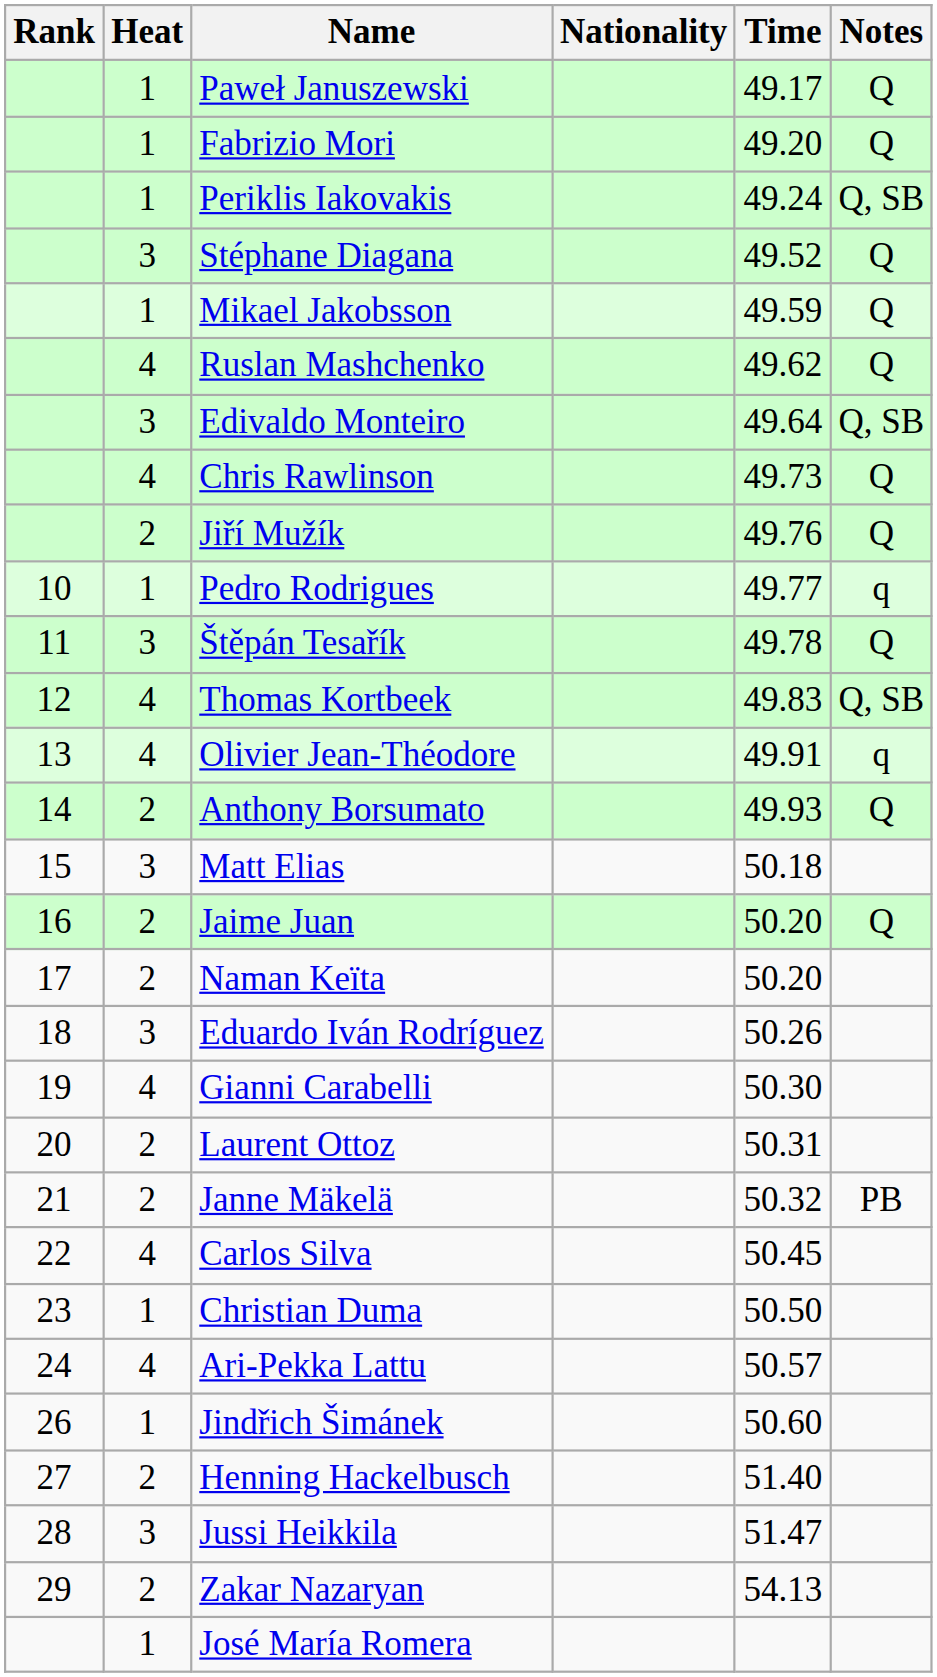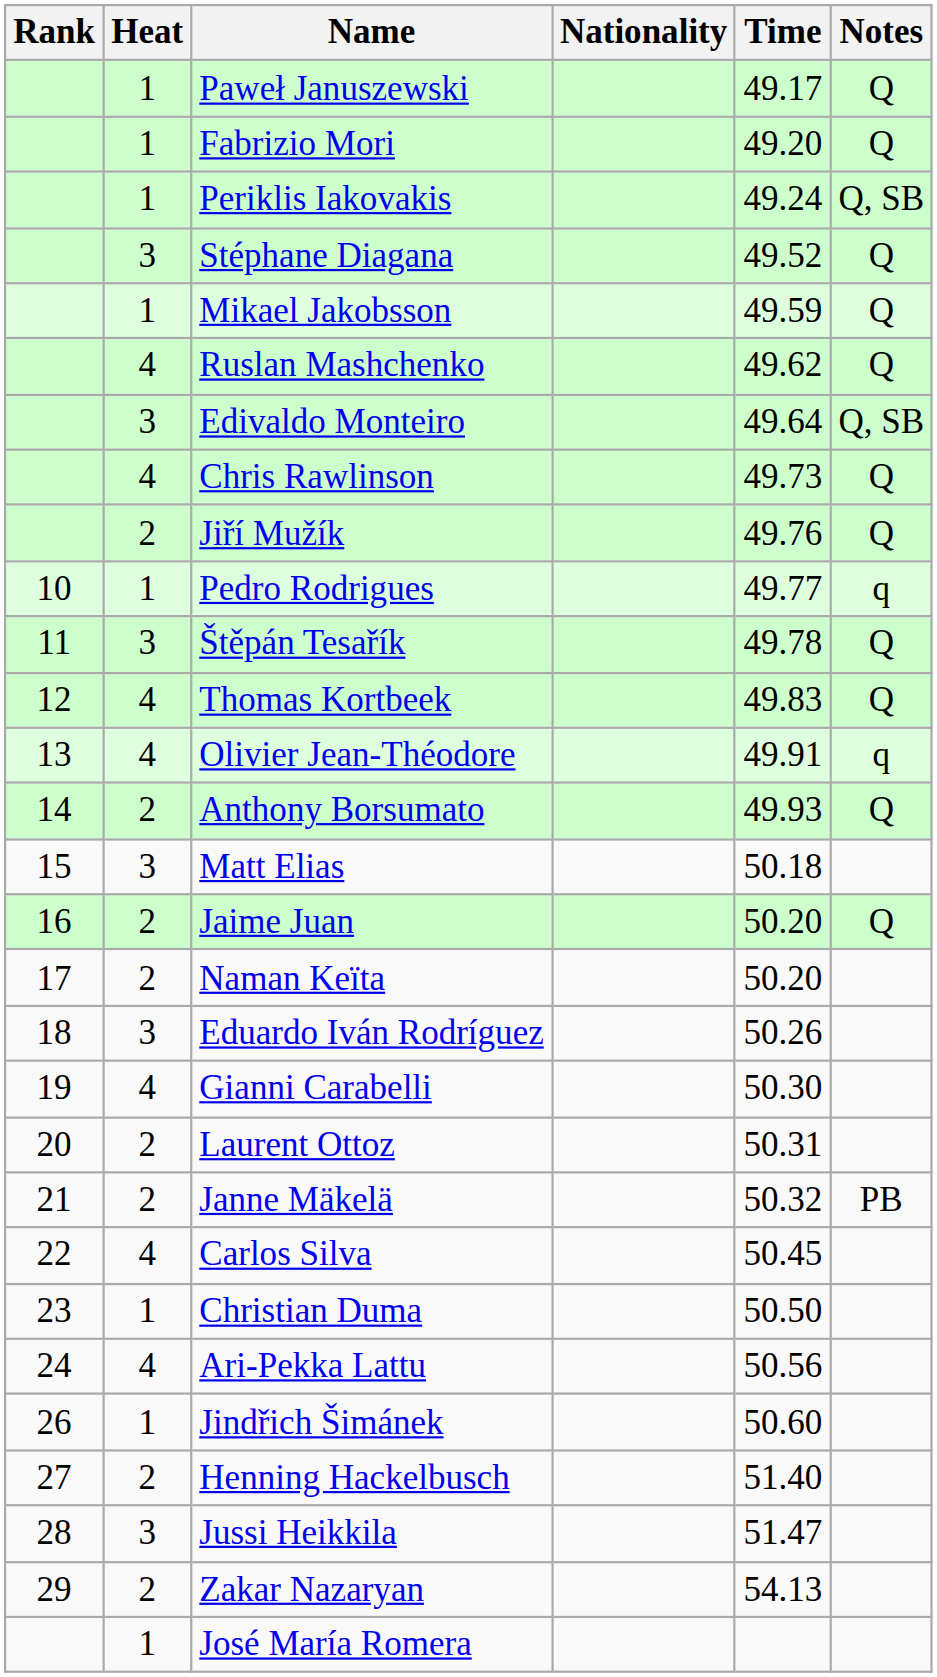 <table class="wikitable sortable" style="text-align:center">
 <tr>
 <th>Rank</th>
 <th>Heat</th>
 <th>Name</th>
 <th>Nationality</th>
 <th>Time</th>
 <th>Notes</th>
 </tr>
 <tr bgcolor=ccffcc>
 <td></td>
 <td>1</td>
 <td align=left><a href='#'>Paweł Januszewski</a></td>
 <td align=left></td>
 <td>49.17</td>
 <td>Q</td>
 </tr>
 <tr bgcolor=ccffcc>
 <td></td>
 <td>1</td>
 <td align=left><a href='#'>Fabrizio Mori</a></td>
 <td align=left></td>
 <td>49.20</td>
 <td>Q</td>
 </tr>
 <tr bgcolor=ccffcc>
 <td></td>
 <td>1</td>
 <td align=left><a href='#'>Periklis Iakovakis</a></td>
 <td align=left></td>
 <td>49.24</td>
 <td>Q, SB</td>
 </tr>
 <tr bgcolor=ccffcc>
 <td></td>
 <td>3</td>
 <td align=left><a href='#'>Stéphane Diagana</a></td>
 <td align=left></td>
 <td>49.52</td>
 <td>Q</td>
 </tr>
 <tr bgcolor=ddffdd>
 <td></td>
 <td>1</td>
 <td align=left><a href='#'>Mikael Jakobsson</a></td>
 <td align=left></td>
 <td>49.59</td>
 <td>Q</td>
 </tr>
 <tr bgcolor=ccffcc>
 <td></td>
 <td>4</td>
 <td align=left><a href='#'>Ruslan Mashchenko</a></td>
 <td align=left></td>
 <td>49.62</td>
 <td>Q</td>
 </tr>
 <tr bgcolor=ccffcc>
 <td></td>
 <td>3</td>
 <td align=left><a href='#'>Edivaldo Monteiro</a></td>
 <td align=left></td>
 <td>49.64</td>
 <td>Q, SB</td>
 </tr>
 <tr bgcolor=ccffcc>
 <td></td>
 <td>4</td>
 <td align=left><a href='#'>Chris Rawlinson</a></td>
 <td align=left></td>
 <td>49.73</td>
 <td>Q</td>
 </tr>
 <tr bgcolor=ccffcc>
 <td></td>
 <td>2</td>
 <td align=left><a href='#'>Jiří Mužík</a></td>
 <td align=left></td>
 <td>49.76</td>
 <td>Q</td>
 </tr>
 <tr bgcolor=ddffdd>
 <td>10</td>
 <td>1</td>
 <td align=left><a href='#'>Pedro Rodrigues</a></td>
 <td align=left></td>
 <td>49.77</td>
 <td>q</td>
 </tr>
 <tr bgcolor=ccffcc>
 <td>11</td>
 <td>3</td>
 <td align=left><a href='#'>Štěpán Tesařík</a></td>
 <td align=left></td>
 <td>49.78</td>
 <td>Q</td>
 </tr>
 <tr bgcolor=ccffcc>
 <td>12</td>
 <td>4</td>
 <td align=left><a href='#'>Thomas Kortbeek</a></td>
 <td align=left></td>
 <td>49.83</td>
-<td>Q, SB</td>
+<td>Q</td>
 </tr>
 <tr bgcolor=ddffdd>
 <td>13</td>
 <td>4</td>
 <td align=left><a href='#'>Olivier Jean-Théodore</a></td>
 <td align=left></td>
 <td>49.91</td>
 <td>q</td>
 </tr>
 <tr bgcolor=ccffcc>
 <td>14</td>
 <td>2</td>
 <td align=left><a href='#'>Anthony Borsumato</a></td>
 <td align=left></td>
 <td>49.93</td>
 <td>Q</td>
 </tr>
 <tr>
 <td>15</td>
 <td>3</td>
 <td align=left><a href='#'>Matt Elias</a></td>
 <td align=left></td>
 <td>50.18</td>
 <td></td>
 </tr>
 <tr bgcolor=ccffcc>
 <td>16</td>
 <td>2</td>
 <td align=left><a href='#'>Jaime Juan</a></td>
 <td align=left></td>
 <td>50.20</td>
 <td>Q</td>
 </tr>
 <tr>
 <td>17</td>
 <td>2</td>
 <td align=left><a href='#'>Naman Keïta</a></td>
 <td align=left></td>
 <td>50.20</td>
 <td></td>
 </tr>
 <tr>
 <td>18</td>
 <td>3</td>
 <td align=left><a href='#'>Eduardo Iván Rodríguez</a></td>
 <td align=left></td>
 <td>50.26</td>
 <td></td>
 </tr>
 <tr>
 <td>19</td>
 <td>4</td>
 <td align=left><a href='#'>Gianni Carabelli</a></td>
 <td align=left></td>
 <td>50.30</td>
 <td></td>
 </tr>
 <tr>
 <td>20</td>
 <td>2</td>
 <td align=left><a href='#'>Laurent Ottoz</a></td>
 <td align=left></td>
 <td>50.31</td>
 <td></td>
 </tr>
 <tr>
 <td>21</td>
 <td>2</td>
 <td align=left><a href='#'>Janne Mäkelä</a></td>
 <td align=left></td>
 <td>50.32</td>
 <td>PB</td>
 </tr>
 <tr>
 <td>22</td>
 <td>4</td>
 <td align=left><a href='#'>Carlos Silva</a></td>
 <td align=left></td>
 <td>50.45</td>
 <td></td>
 </tr>
 <tr>
 <td>23</td>
 <td>1</td>
 <td align=left><a href='#'>Christian Duma</a></td>
 <td align=left></td>
 <td>50.50</td>
 <td></td>
 </tr>
 <tr>
 <td>24</td>
 <td>4</td>
 <td align=left><a href='#'>Ari-Pekka Lattu</a></td>
 <td align=left></td>
-<td>50.57</td>
+<td>50.56</td>
 <td></td>
 </tr>
 <tr>
 <td>26</td>
 <td>1</td>
 <td align=left><a href='#'>Jindřich Šimánek</a></td>
 <td align=left></td>
 <td>50.60</td>
 <td></td>
 </tr>
 <tr>
 <td>27</td>
 <td>2</td>
 <td align=left><a href='#'>Henning Hackelbusch</a></td>
 <td align=left></td>
 <td>51.40</td>
 <td></td>
 </tr>
 <tr>
 <td>28</td>
 <td>3</td>
 <td align=left><a href='#'>Jussi Heikkila</a></td>
 <td align=left></td>
 <td>51.47</td>
 <td></td>
 </tr>
 <tr>
 <td>29</td>
 <td>2</td>
 <td align=left><a href='#'>Zakar Nazaryan</a></td>
 <td align=left></td>
 <td>54.13</td>
 <td></td>
 </tr>
 <tr>
 <td></td>
 <td>1</td>
 <td align=left><a href='#'>José María Romera</a></td>
 <td align=left></td>
 <td></td>
 <td></td>
 </tr>
 </table>
